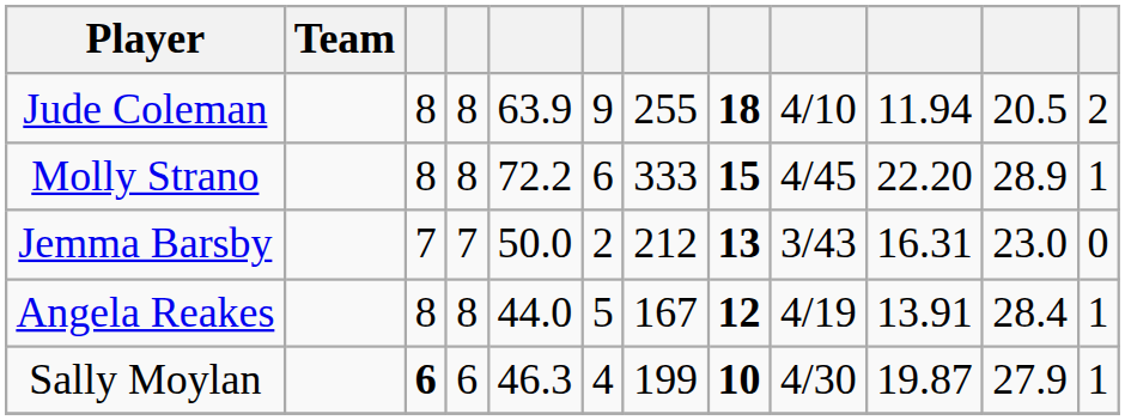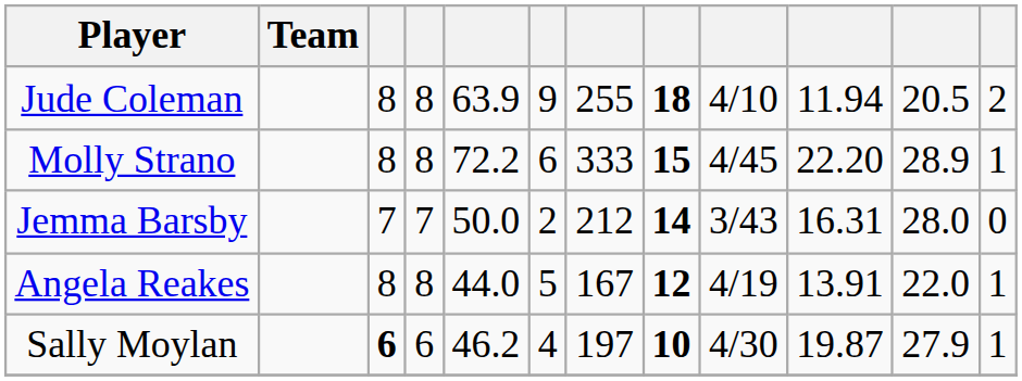 <table class="wikitable sortable" style="text-align:center">
 <tr>
 <th class="unsortable">Player</th>
 <th>Team</th>
 <th></th>
 <th></th>
 <th></th>
 <th></th>
 <th></th>
 <th></th>
 <th></th>
 <th></th>
 <th></th>
 <th></th>
 </tr>
 <tr>
 <td><a href='#'>Jude Coleman</a></td>
 <td style="text-align:left;"></td>
 <td>8</td>
 <td>8</td>
 <td>63.9</td>
 <td>9</td>
 <td>255</td>
 <td><strong>18</strong></td>
 <td>4/10</td>
 <td>11.94</td>
 <td>20.5</td>
 <td>2</td>
 </tr>
 <tr>
 <td><a href='#'>Molly Strano</a></td>
 <td style="text-align:left;"></td>
 <td>8</td>
 <td>8</td>
 <td>72.2</td>
 <td>6</td>
 <td>333</td>
 <td><strong>15</strong></td>
 <td>4/45</td>
 <td>22.20</td>
 <td>28.9</td>
 <td>1</td>
 </tr>
 <tr>
 <td><a href='#'>Jemma Barsby</a></td>
 <td style="text-align:left;"></td>
 <td>7</td>
 <td>7</td>
 <td>50.0</td>
 <td>2</td>
 <td>212</td>
-<td><strong>13</strong></td>
+<td><strong>14</strong></td>
 <td>3/43</td>
 <td>16.31</td>
-<td>23.0</td>
+<td>28.0</td>
 <td>0</td>
 </tr>
 <tr>
 <td><a href='#'>Angela Reakes</a></td>
 <td style="text-align:left;"></td>
 <td>8</td>
 <td>8</td>
 <td>44.0</td>
 <td>5</td>
 <td>167</td>
 <td><strong>12</strong></td>
 <td>4/19</td>
 <td>13.91</td>
-<td>28.4</td>
+<td>22.0</td>
 <td>1</td>
 </tr>
 <tr>
 <td>Sally Moylan</td>
 <td style="text-align:left;"></td>
 <td><strong>6</strong></td>
 <td>6</td>
-<td>46.3</td>
+<td>46.2</td>
 <td>4</td>
-<td>199</td>
+<td>197</td>
 <td><strong>10</strong></td>
 <td>4/30</td>
 <td>19.87</td>
 <td>27.9</td>
 <td>1</td>
 </tr>
 <tr>
 </tr>
 </table>
